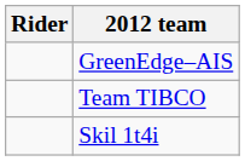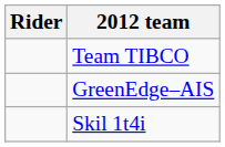 <table class="wikitable">
 <tr>
 <th>Rider</th>
 <th>2012 team</th>
 </tr>
 <tr>
 <td></td>
-<td><a href='#'>GreenEdge–AIS</a></td>
+<td><a href='#'>Team TIBCO</a></td>
 </tr>
 <tr>
 <td></td>
-<td><a href='#'>Team TIBCO</a></td>
+<td><a href='#'>GreenEdge–AIS</a></td>
 </tr>
 <tr>
 <td></td>
 <td><a href='#'>Skil 1t4i</a></td>
 </tr>
 </table>
